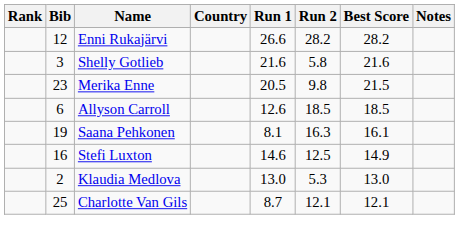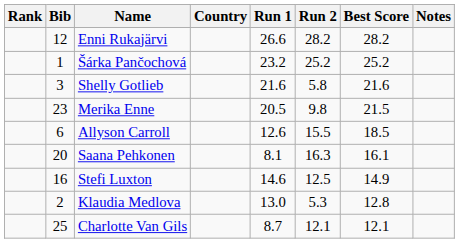 <table class="wikitable sortable" style="text-align:center">
 <tr>
 <th>Rank</th>
 <th>Bib</th>
 <th>Name</th>
 <th>Country</th>
 <th>Run 1</th>
 <th>Run 2</th>
 <th>Best Score</th>
 <th>Notes</th>
 </tr>
 <tr>
 <td></td>
 <td>12</td>
 <td align=left><a href='#'>Enni Rukajärvi</a></td>
 <td align=left></td>
 <td>26.6</td>
 <td>28.2</td>
 <td>28.2</td>
+<td></td>
+</tr>
+<tr>
+<td></td>
+<td>1</td>
+<td align=left><a href='#'>Šárka Pančochová</a></td>
+<td align=left></td>
+<td>23.2</td>
+<td>25.2</td>
+<td>25.2</td>
 <td></td>
 </tr>
 <tr>
 <td></td>
 <td>3</td>
 <td align=left><a href='#'>Shelly Gotlieb</a></td>
 <td align=left></td>
 <td>21.6</td>
 <td>5.8</td>
 <td>21.6</td>
 <td></td>
 </tr>
 <tr>
 <td></td>
 <td>23</td>
 <td align=left><a href='#'>Merika Enne</a></td>
 <td align=left></td>
 <td>20.5</td>
 <td>9.8</td>
 <td>21.5</td>
 <td></td>
 </tr>
 <tr>
 <td></td>
 <td>6</td>
 <td align=left><a href='#'>Allyson Carroll</a></td>
 <td align=left></td>
 <td>12.6</td>
-<td>18.5</td>
+<td>15.5</td>
 <td>18.5</td>
 <td></td>
 </tr>
 <tr>
 <td></td>
-<td>19</td>
+<td>20</td>
 <td align=left><a href='#'>Saana Pehkonen</a></td>
 <td align=left></td>
 <td>8.1</td>
 <td>16.3</td>
 <td>16.1</td>
 <td></td>
 </tr>
 <tr>
 <td></td>
 <td>16</td>
 <td align=left><a href='#'>Stefi Luxton</a></td>
 <td align=left></td>
 <td>14.6</td>
 <td>12.5</td>
 <td>14.9</td>
 <td></td>
 </tr>
 <tr>
 <td></td>
 <td>2</td>
 <td align=left><a href='#'>Klaudia Medlova</a></td>
 <td align=left></td>
 <td>13.0</td>
 <td>5.3</td>
-<td>13.0</td>
+<td>12.8</td>
 <td></td>
 </tr>
 <tr>
 <td></td>
 <td>25</td>
 <td align=left><a href='#'>Charlotte Van Gils</a></td>
 <td align=left></td>
 <td>8.7</td>
 <td>12.1</td>
 <td>12.1</td>
 <td></td>
 </tr>
 </table>
